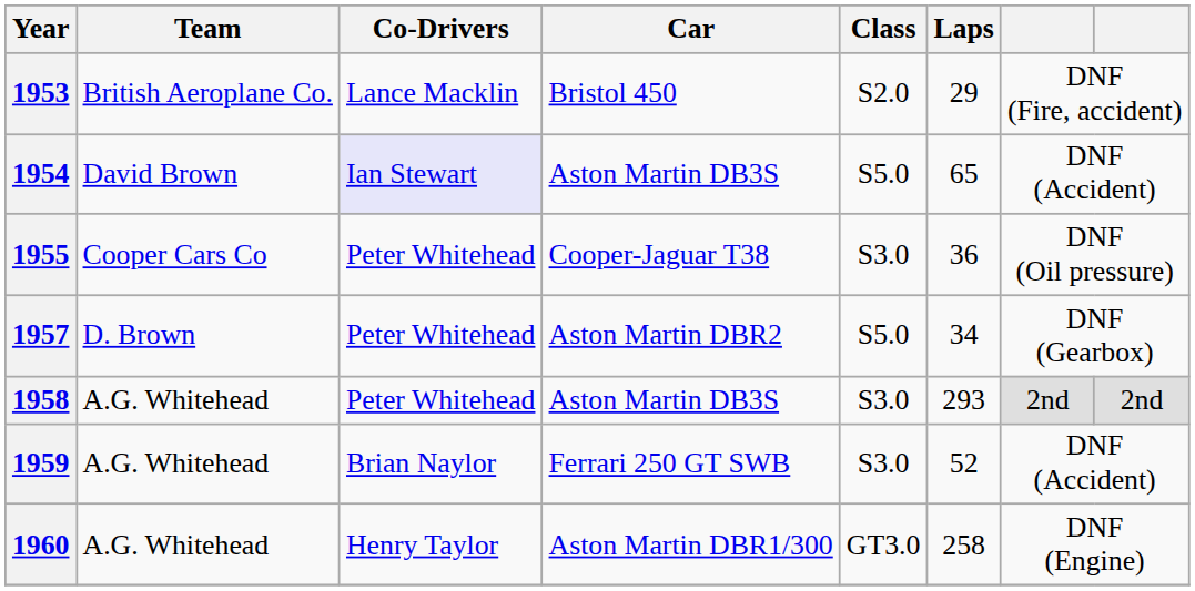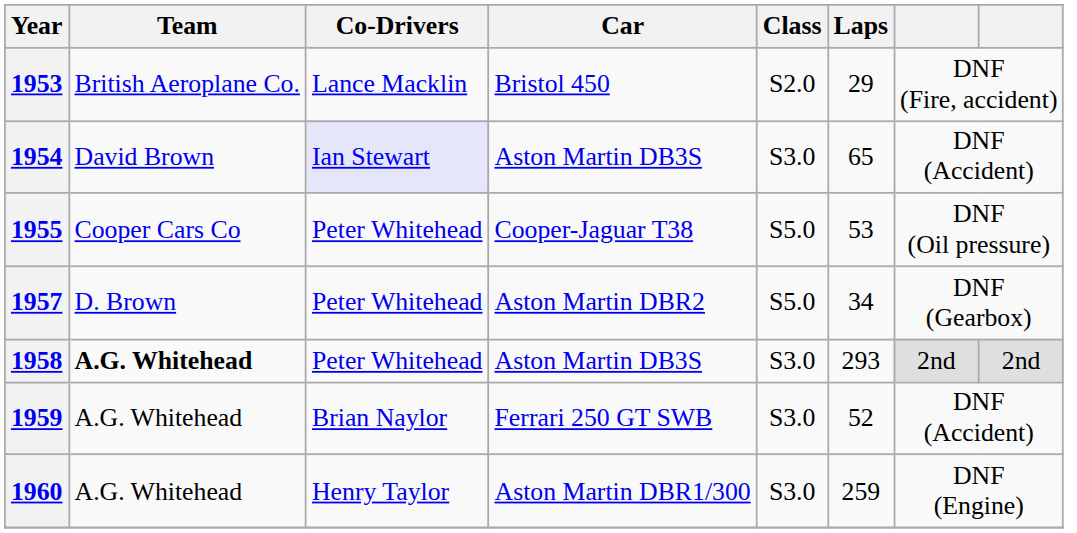 <table class="wikitable" style="font-size:90%">
 <tr>
 <th>Year</th>
 <th>Team</th>
 <th>Co-Drivers</th>
 <th>Car</th>
 <th>Class</th>
 <th>Laps</th>
 <th></th>
 <th></th>
 </tr>
 <tr align="center">
 <th><a href='#'>1953</a></th>
 <td align="left"> <a href='#'>British Aeroplane Co.</a></td>
 <td align="left"> <a href='#'>Lance Macklin</a></td>
 <td align="left"><a href='#'>Bristol 450</a></td>
 <td>S2.0</td>
 <td>29</td>
 <td colspan=2>DNF<br>(Fire, accident)</td>
 </tr>
 <tr align="center">
 <th><a href='#'>1954</a></th>
 <td align="left"> <a href='#'>David Brown</a></td>
 <td align="left" style="background: lavender;"> <a href='#'>Ian Stewart</a></td>
 <td align="left"><a href='#'>Aston Martin DB3S</a></td>
-<td>S5.0</td>
+<td>S3.0</td>
 <td>65</td>
 <td colspan=2>DNF<br>(Accident)</td>
 </tr>
 <tr align="center">
 <th><a href='#'>1955</a></th>
 <td align="left"> <a href='#'>Cooper Cars Co</a></td>
 <td align="left"> <a href='#'>Peter Whitehead</a></td>
 <td align="left"><a href='#'>Cooper-Jaguar T38</a></td>
-<td>S3.0</td>
-<td>36</td>
+<td>S5.0</td>
+<td>53</td>
 <td colspan=2>DNF<br>(Oil pressure)</td>
 </tr>
 <tr align="center">
 <th><a href='#'>1957</a></th>
 <td align="left"> <a href='#'>D. Brown</a></td>
 <td align="left"> <a href='#'>Peter Whitehead</a></td>
 <td align="left"><a href='#'>Aston Martin DBR2</a></td>
 <td>S5.0</td>
 <td>34</td>
 <td colspan=2>DNF<br>(Gearbox)</td>
 </tr>
 <tr align="center">
 <th><a href='#'>1958</a></th>
-<td align="left"> A.G. Whitehead</td>
+<td align="left"><strong> A.G. Whitehead</strong></td>
 <td align="left"> <a href='#'>Peter Whitehead</a></td>
 <td align="left"><a href='#'>Aston Martin DB3S</a></td>
 <td>S3.0</td>
 <td>293</td>
 <td style="background:#dfdfdf;">2nd</td>
 <td style="background:#dfdfdf;">2nd</td>
 </tr>
 <tr align="center">
 <th><a href='#'>1959</a></th>
 <td align="left"> A.G. Whitehead</td>
 <td align="left"> <a href='#'>Brian Naylor</a></td>
 <td align="left"><a href='#'>Ferrari 250 GT SWB</a></td>
 <td>S3.0</td>
 <td>52</td>
 <td colspan=2>DNF<br>(Accident)</td>
 </tr>
 <tr align="center">
 <th><a href='#'>1960</a></th>
 <td align="left"> A.G. Whitehead</td>
 <td align="left"> <a href='#'>Henry Taylor</a></td>
 <td align="left"><a href='#'>Aston Martin DBR1/300</a></td>
-<td>GT3.0</td>
-<td>258</td>
+<td>S3.0</td>
+<td>259</td>
 <td colspan=2>DNF<br>(Engine)</td>
 </tr>
 <tr align="center">
 </tr>
 </table>
